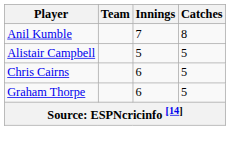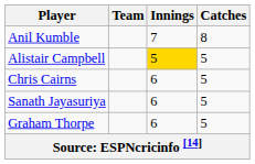 <table class="wikitable sortable">
 <tr>
 <th>Player</th>
 <th>Team</th>
 <th>Innings</th>
 <th>Catches</th>
 </tr>
 <tr>
 <td><a href='#'>Anil Kumble</a></td>
 <td></td>
 <td>7</td>
 <td>8</td>
 </tr>
 <tr>
 <td><a href='#'>Alistair Campbell</a></td>
 <td></td>
-<td>5</td>
+<td style="background: gold;">5</td>
 <td>5</td>
 </tr>
 <tr>
 <td><a href='#'>Chris Cairns</a></td>
+<td></td>
+<td>6</td>
+<td>5</td>
+</tr>
+<tr>
+<td><a href='#'>Sanath Jayasuriya</a></td>
 <td></td>
 <td>6</td>
 <td>5</td>
 </tr>
 <tr>
 <td><a href='#'>Graham Thorpe</a></td>
 <td></td>
 <td>6</td>
 <td>5</td>
 </tr>
 <tr>
 <th colspan="4">Source: ESPNcricinfo <sup><a href='#'>[14</a>]</sup></th>
 </tr>
 </table>
